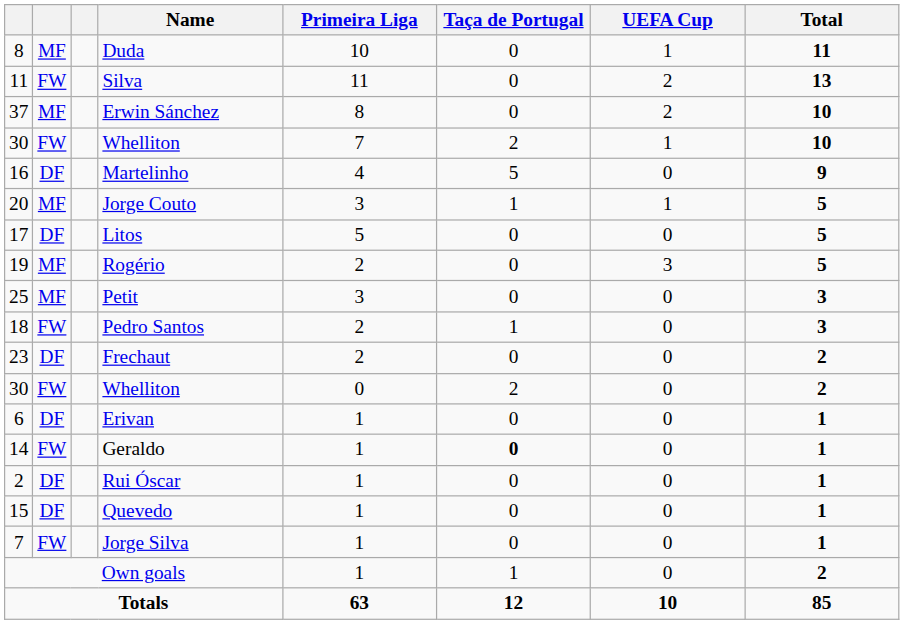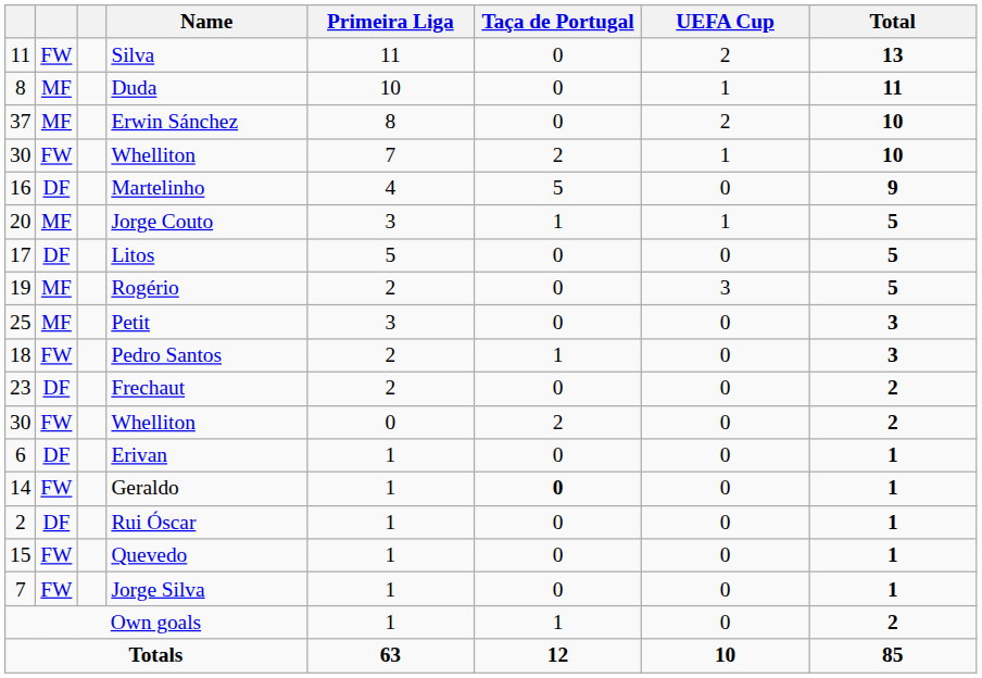 <table class="wikitable sortable" style="text-align:center">
 <tr>
 <th width=15></th>
 <th width=15></th>
 <th width=15></th>
 <th width=145>Name</th>
 <th width=120><a href='#'>Primeira Liga</a></th>
 <th width=120><a href='#'>Taça de Portugal</a></th>
 <th width=120><a href='#'>UEFA Cup</a></th>
 <th width=120>Total</th>
 </tr>
 <tr>
+<td>11</td>
+<td><a href='#'>FW</a></td>
+<td></td>
+<td align=left><a href='#'>Silva</a></td>
+<td>11</td>
+<td>0</td>
+<td>2</td>
+<td><strong>13</strong></td>
+</tr>
+<tr>
 <td>8</td>
 <td><a href='#'>MF</a></td>
 <td></td>
 <td align=left><a href='#'>Duda</a></td>
 <td>10</td>
 <td>0</td>
 <td>1</td>
 <td><strong>11</strong></td>
-</tr>
-<tr>
-<td>11</td>
-<td><a href='#'>FW</a></td>
-<td></td>
-<td align=left><a href='#'>Silva</a></td>
-<td>11</td>
-<td>0</td>
-<td>2</td>
-<td><strong>13</strong></td>
 </tr>
 <tr>
 <td>37</td>
 <td><a href='#'>MF</a></td>
 <td></td>
 <td align=left><a href='#'>Erwin Sánchez</a></td>
 <td>8</td>
 <td>0</td>
 <td>2</td>
 <td><strong>10</strong></td>
 </tr>
 <tr>
 <td>30</td>
 <td><a href='#'>FW</a></td>
 <td></td>
 <td align=left><a href='#'>Whelliton</a></td>
 <td>7</td>
 <td>2</td>
 <td>1</td>
 <td><strong>10</strong></td>
 </tr>
 <tr>
 <td>16</td>
 <td><a href='#'>DF</a></td>
 <td></td>
 <td align=left><a href='#'>Martelinho</a></td>
 <td>4</td>
 <td>5</td>
 <td>0</td>
 <td><strong>9</strong></td>
 </tr>
 <tr>
 <td>20</td>
 <td><a href='#'>MF</a></td>
 <td></td>
 <td align=left><a href='#'>Jorge Couto</a></td>
 <td>3</td>
 <td>1</td>
 <td>1</td>
 <td><strong>5</strong></td>
 </tr>
 <tr>
 <td>17</td>
 <td><a href='#'>DF</a></td>
 <td></td>
 <td align=left><a href='#'>Litos</a></td>
 <td>5</td>
 <td>0</td>
 <td>0</td>
 <td><strong>5</strong></td>
 </tr>
 <tr>
 <td>19</td>
 <td><a href='#'>MF</a></td>
 <td></td>
 <td align=left><a href='#'>Rogério</a></td>
 <td>2</td>
 <td>0</td>
 <td>3</td>
 <td><strong>5</strong></td>
 </tr>
 <tr>
 <td>25</td>
 <td><a href='#'>MF</a></td>
 <td></td>
 <td align=left><a href='#'>Petit</a></td>
 <td>3</td>
 <td>0</td>
 <td>0</td>
 <td><strong>3</strong></td>
 </tr>
 <tr>
 <td>18</td>
 <td><a href='#'>FW</a></td>
 <td></td>
 <td align=left><a href='#'>Pedro Santos</a></td>
 <td>2</td>
 <td>1</td>
 <td>0</td>
 <td><strong>3</strong></td>
 </tr>
 <tr>
 <td>23</td>
 <td><a href='#'>DF</a></td>
 <td></td>
 <td align=left><a href='#'>Frechaut</a></td>
 <td>2</td>
 <td>0</td>
 <td>0</td>
 <td><strong>2</strong></td>
 </tr>
 <tr>
 <td>30</td>
 <td><a href='#'>FW</a></td>
 <td></td>
 <td align=left><a href='#'>Whelliton</a></td>
 <td>0</td>
 <td>2</td>
 <td>0</td>
 <td><strong>2</strong></td>
 </tr>
 <tr>
 <td>6</td>
 <td><a href='#'>DF</a></td>
 <td></td>
 <td align=left><a href='#'>Erivan</a></td>
 <td>1</td>
 <td>0</td>
 <td>0</td>
 <td><strong>1</strong></td>
 </tr>
 <tr>
 <td>14</td>
 <td><a href='#'>FW</a></td>
 <td></td>
 <td align=left>Geraldo</td>
 <td>1</td>
 <td><strong>0</strong></td>
 <td>0</td>
 <td><strong>1</strong></td>
 </tr>
 <tr>
 <td>2</td>
 <td><a href='#'>DF</a></td>
 <td></td>
 <td align=left><a href='#'>Rui Óscar</a></td>
 <td>1</td>
 <td>0</td>
 <td>0</td>
 <td><strong>1</strong></td>
 </tr>
 <tr>
 <td>15</td>
-<td><a href='#'>DF</a></td>
+<td><a href='#'>FW</a></td>
 <td></td>
 <td align=left><a href='#'>Quevedo</a></td>
 <td>1</td>
 <td>0</td>
 <td>0</td>
 <td><strong>1</strong></td>
 </tr>
 <tr>
 <td>7</td>
 <td><a href='#'>FW</a></td>
 <td></td>
 <td align=left><a href='#'>Jorge Silva</a></td>
 <td>1</td>
 <td>0</td>
 <td>0</td>
 <td><strong>1</strong></td>
 </tr>
 <tr>
 <td colspan="4"><a href='#'>Own goals</a></td>
 <td>1</td>
 <td>1</td>
 <td>0</td>
 <td><strong>2</strong></td>
 </tr>
 <tr>
 <td colspan=4><strong>Totals</strong></td>
 <td><strong>63</strong></td>
 <td><strong>12</strong></td>
 <td><strong>10</strong></td>
 <td><strong>85</strong></td>
 </tr>
 </table>
